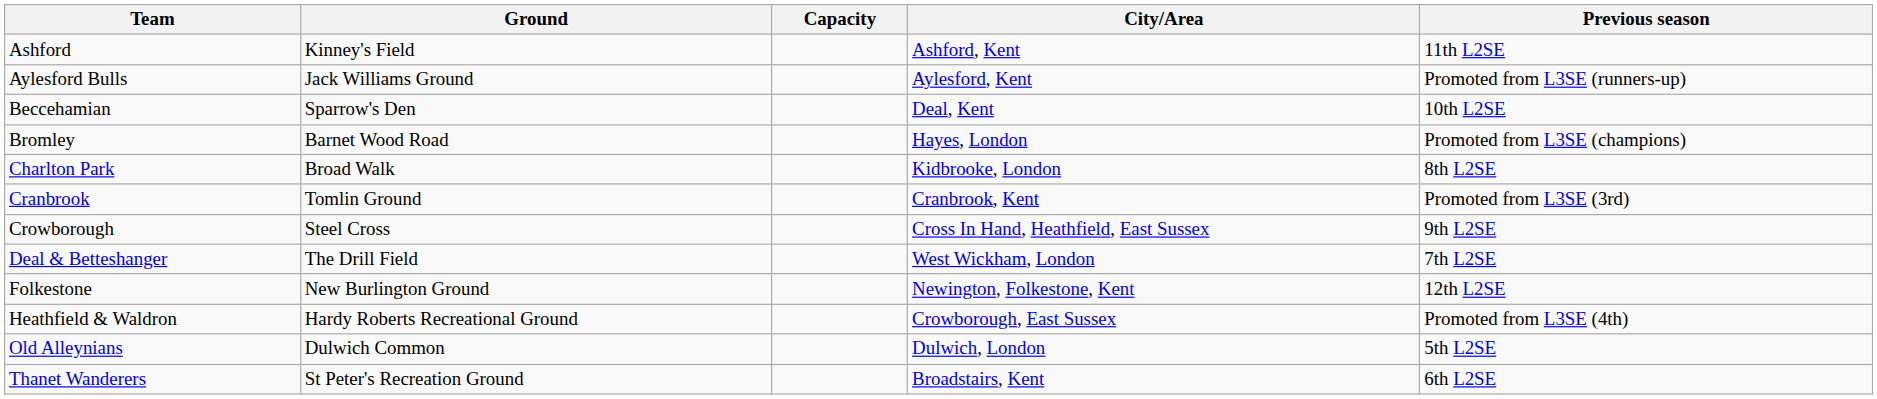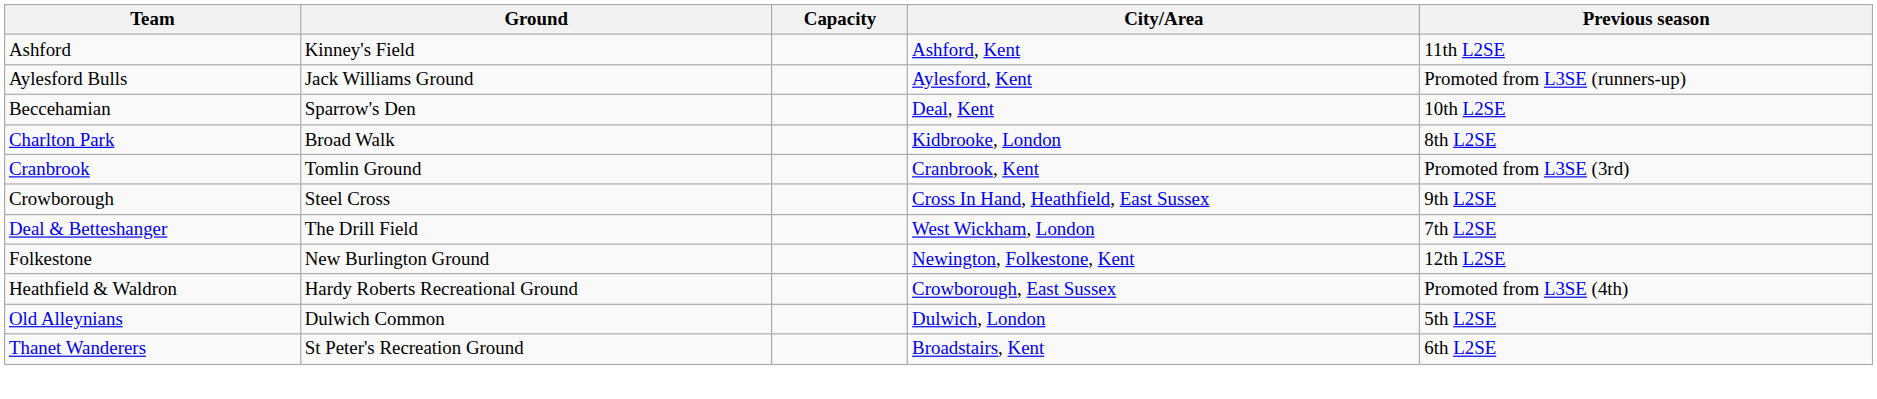 <table class="wikitable sortable" width=100%>
 <tr>
 <th>Team</th>
 <th>Ground</th>
 <th>Capacity</th>
 <th>City/Area</th>
 <th>Previous season</th>
 </tr>
 <tr>
 <td>Ashford</td>
 <td>Kinney's Field</td>
 <td></td>
 <td><a href='#'>Ashford</a>, <a href='#'>Kent</a></td>
 <td>11th <a href='#'>L2SE</a></td>
 </tr>
 <tr>
 <td>Aylesford Bulls</td>
 <td>Jack Williams Ground</td>
 <td></td>
 <td><a href='#'>Aylesford</a>, <a href='#'>Kent</a></td>
 <td>Promoted from <a href='#'>L3SE</a> (runners-up)</td>
 </tr>
 <tr>
 <td>Beccehamian</td>
 <td>Sparrow's Den</td>
 <td></td>
 <td><a href='#'>Deal</a>, <a href='#'>Kent</a></td>
 <td>10th <a href='#'>L2SE</a></td>
-</tr>
-<tr>
-<td>Bromley</td>
-<td>Barnet Wood Road</td>
-<td></td>
-<td><a href='#'>Hayes</a>, <a href='#'>London</a></td>
-<td>Promoted from <a href='#'>L3SE</a> (champions)</td>
 </tr>
 <tr>
 <td><a href='#'>Charlton Park</a></td>
 <td>Broad Walk</td>
 <td></td>
 <td><a href='#'>Kidbrooke</a>, <a href='#'>London</a></td>
 <td>8th <a href='#'>L2SE</a></td>
 </tr>
 <tr>
 <td><a href='#'>Cranbrook</a></td>
 <td>Tomlin Ground</td>
 <td></td>
 <td><a href='#'>Cranbrook</a>, <a href='#'>Kent</a></td>
 <td>Promoted from <a href='#'>L3SE</a> (3rd)</td>
 </tr>
 <tr>
 <td>Crowborough</td>
 <td>Steel Cross</td>
 <td></td>
 <td><a href='#'>Cross In Hand</a>, <a href='#'>Heathfield</a>, <a href='#'>East Sussex</a></td>
 <td>9th <a href='#'>L2SE</a></td>
 </tr>
 <tr>
 <td><a href='#'>Deal & Betteshanger</a></td>
 <td>The Drill Field</td>
 <td></td>
 <td><a href='#'>West Wickham</a>, <a href='#'>London</a></td>
 <td>7th <a href='#'>L2SE</a></td>
 </tr>
 <tr>
 <td>Folkestone</td>
 <td>New Burlington Ground</td>
 <td></td>
 <td><a href='#'>Newington</a>, <a href='#'>Folkestone</a>, <a href='#'>Kent</a></td>
 <td>12th <a href='#'>L2SE</a></td>
 </tr>
 <tr>
 <td>Heathfield & Waldron</td>
 <td>Hardy Roberts Recreational Ground</td>
 <td></td>
 <td><a href='#'>Crowborough</a>, <a href='#'>East Sussex</a></td>
 <td>Promoted from <a href='#'>L3SE</a> (4th)</td>
 </tr>
 <tr>
 <td><a href='#'>Old Alleynians</a></td>
 <td>Dulwich Common</td>
 <td></td>
 <td><a href='#'>Dulwich</a>, <a href='#'>London</a></td>
 <td>5th <a href='#'>L2SE</a></td>
 </tr>
 <tr>
 <td><a href='#'>Thanet Wanderers</a></td>
 <td>St Peter's Recreation Ground</td>
 <td></td>
 <td><a href='#'>Broadstairs</a>, <a href='#'>Kent</a></td>
 <td>6th <a href='#'>L2SE</a></td>
 </tr>
 </table>
